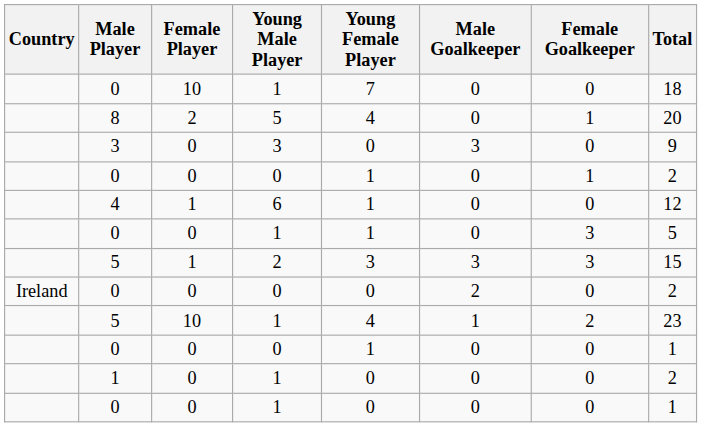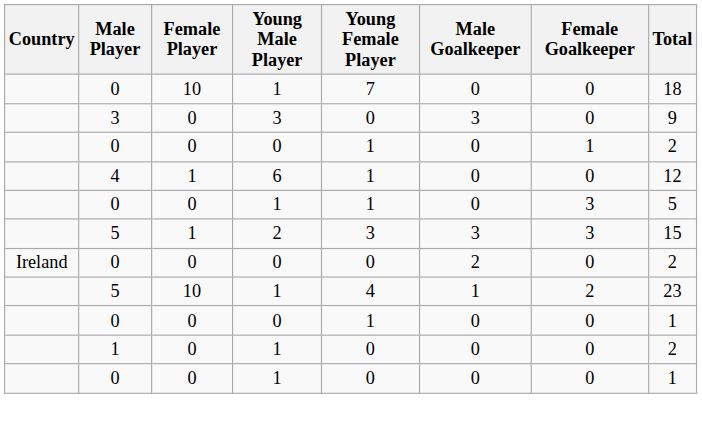 <table class="wikitable sortable" style="text-align:center;">
 <tr>
 <th>Country</th>
 <th>Male Player</th>
 <th>Female Player</th>
 <th>Young Male Player</th>
 <th>Young Female Player</th>
 <th>Male Goalkeeper</th>
 <th>Female Goalkeeper</th>
 <th>Total</th>
 </tr>
 <tr>
 <td></td>
 <td>0</td>
 <td>10</td>
 <td>1</td>
 <td>7</td>
 <td>0</td>
 <td>0</td>
 <td>18</td>
-</tr>
-<tr>
-<td></td>
-<td>8</td>
-<td>2</td>
-<td>5</td>
-<td>4</td>
-<td>0</td>
-<td>1</td>
-<td>20</td>
 </tr>
 <tr>
 <td></td>
 <td>3</td>
 <td>0</td>
 <td>3</td>
 <td>0</td>
 <td>3</td>
 <td>0</td>
 <td>9</td>
 </tr>
 <tr>
 <td></td>
 <td>0</td>
 <td>0</td>
 <td>0</td>
 <td>1</td>
 <td>0</td>
 <td>1</td>
 <td>2</td>
 </tr>
 <tr>
 <td></td>
 <td>4</td>
 <td>1</td>
 <td>6</td>
 <td>1</td>
 <td>0</td>
 <td>0</td>
 <td>12</td>
 </tr>
 <tr>
 <td></td>
 <td>0</td>
 <td>0</td>
 <td>1</td>
 <td>1</td>
 <td>0</td>
 <td>3</td>
 <td>5</td>
 </tr>
 <tr>
 <td></td>
 <td>5</td>
 <td>1</td>
 <td>2</td>
 <td>3</td>
 <td>3</td>
 <td>3</td>
 <td>15</td>
 </tr>
 <tr>
 <td> Ireland</td>
 <td>0</td>
 <td>0</td>
 <td>0</td>
 <td>0</td>
 <td>2</td>
 <td>0</td>
 <td>2</td>
 </tr>
 <tr>
 <td></td>
 <td>5</td>
 <td>10</td>
 <td>1</td>
 <td>4</td>
 <td>1</td>
 <td>2</td>
 <td>23</td>
 </tr>
 <tr>
 <td></td>
 <td>0</td>
 <td>0</td>
 <td>0</td>
 <td>1</td>
 <td>0</td>
 <td>0</td>
 <td>1</td>
 </tr>
 <tr>
 <td></td>
 <td>1</td>
 <td>0</td>
 <td>1</td>
 <td>0</td>
 <td>0</td>
 <td>0</td>
 <td>2</td>
 </tr>
 <tr>
 <td></td>
 <td>0</td>
 <td>0</td>
 <td>1</td>
 <td>0</td>
 <td>0</td>
 <td>0</td>
 <td>1</td>
 </tr>
 </table>
